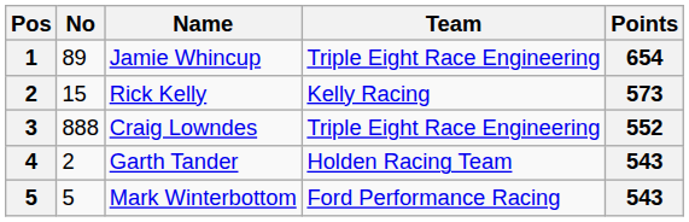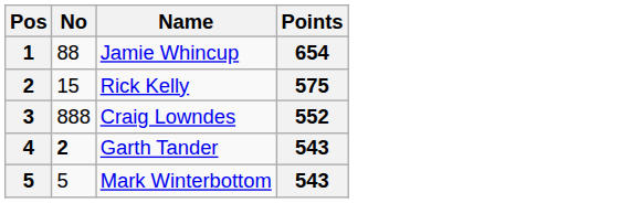 <table class="wikitable" style="font-size: 85%;">
 <tr>
 <th>Pos</th>
 <th>No</th>
 <th>Name</th>
-<th>Team</th>
 <th>Points</th>
 </tr>
 <tr>
 <th>1</th>
-<td>89</td>
+<td>88</td>
 <td> <a href='#'>Jamie Whincup</a></td>
-<td><a href='#'>Triple Eight Race Engineering</a></td>
 <th>654</th>
 </tr>
 <tr>
 <th>2</th>
 <td>15</td>
 <td> <a href='#'>Rick Kelly</a></td>
-<td><a href='#'>Kelly Racing</a></td>
-<th>573</th>
+<th>575</th>
 </tr>
 <tr>
 <th>3</th>
 <td>888</td>
 <td> <a href='#'>Craig Lowndes</a></td>
-<td><a href='#'>Triple Eight Race Engineering</a></td>
 <th>552</th>
 </tr>
 <tr>
 <th>4</th>
-<td>2</td>
+<td><strong>2</strong></td>
 <td> <a href='#'>Garth Tander</a></td>
-<td><a href='#'>Holden Racing Team</a></td>
 <th>543</th>
 </tr>
 <tr>
 <th>5</th>
 <td>5</td>
 <td> <a href='#'>Mark Winterbottom</a></td>
-<td><a href='#'>Ford Performance Racing</a></td>
 <th>543</th>
 </tr>
 </table>
